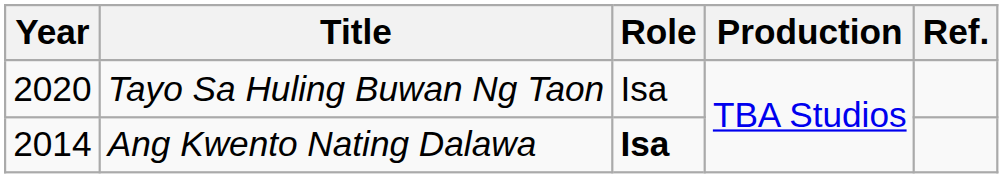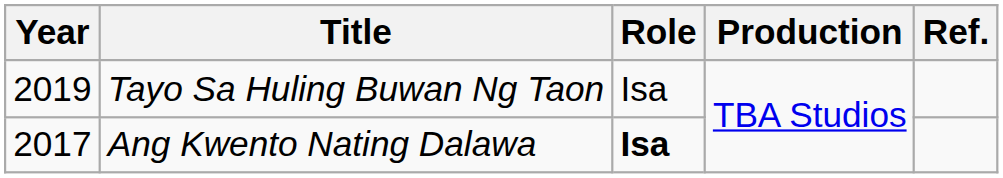 <table class="wikitable sotable">
 <tr>
 <th>Year</th>
 <th>Title</th>
 <th>Role</th>
 <th>Production</th>
 <th>Ref.</th>
 </tr>
 <tr>
-<td>2020</td>
+<td>2019</td>
 <td><em>Tayo Sa Huling Buwan Ng Taon</em></td>
 <td>Isa</td>
 <td rowspan="2"><a href='#'>TBA Studios</a></td>
 <td></td>
 </tr>
 <tr>
-<td>2014</td>
+<td>2017</td>
 <td><em>Ang Kwento Nating Dalawa</em></td>
 <td><strong>Isa</strong></td>
 <td></td>
 </tr>
 </table>
